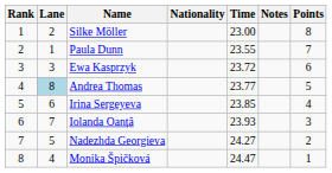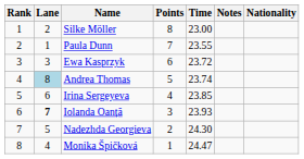 <table class="wikitable sortable" style="text-align:center">
 <tr>
 <th>Rank</th>
 <th>Lane</th>
 <th>Name</th>
-<th>Nationality</th>
+<th>Points</th>
 <th>Time</th>
 <th>Notes</th>
-<th>Points</th>
+<th>Nationality</th>
 </tr>
 <tr>
 <td>1</td>
 <td>2</td>
 <td align=left><a href='#'>Silke Möller</a></td>
-<td align=left></td>
+<td>8</td>
 <td>23.00</td>
 <td></td>
-<td>8</td>
+<td align=left></td>
 </tr>
 <tr>
 <td>2</td>
 <td>1</td>
 <td align=left><a href='#'>Paula Dunn</a></td>
-<td align=left></td>
+<td>7</td>
 <td>23.55</td>
 <td></td>
-<td>7</td>
+<td align=left></td>
 </tr>
 <tr>
 <td>3</td>
 <td>3</td>
 <td align=left><a href='#'>Ewa Kasprzyk</a></td>
-<td align=left></td>
+<td>6</td>
 <td>23.72</td>
 <td></td>
-<td>6</td>
+<td align=left></td>
 </tr>
 <tr>
 <td>4</td>
 <td style="background: lightblue;">8</td>
 <td align=left><a href='#'>Andrea Thomas</a></td>
+<td>5</td>
+<td>23.74</td>
+<td></td>
 <td align=left></td>
-<td>23.77</td>
-<td></td>
-<td>5</td>
 </tr>
 <tr>
 <td>5</td>
 <td>6</td>
 <td align=left><a href='#'>Irina Sergeyeva</a></td>
-<td align=left></td>
+<td>4</td>
 <td>23.85</td>
 <td></td>
-<td>4</td>
+<td align=left></td>
 </tr>
 <tr>
 <td>6</td>
-<td>7</td>
+<td><strong>7</strong></td>
 <td align=left><a href='#'>Iolanda Oanță</a></td>
-<td align=left></td>
+<td>3</td>
 <td>23.93</td>
 <td></td>
-<td>3</td>
+<td align=left></td>
 </tr>
 <tr>
 <td>7</td>
 <td>5</td>
 <td align=left><a href='#'>Nadezhda Georgieva</a></td>
+<td>2</td>
+<td>24.30</td>
+<td></td>
 <td align=left></td>
-<td>24.27</td>
-<td></td>
-<td>2</td>
 </tr>
 <tr>
 <td>8</td>
 <td>4</td>
 <td align=left><a href='#'>Monika Špičková</a></td>
-<td align=left></td>
+<td>1</td>
 <td>24.47</td>
 <td></td>
-<td>1</td>
+<td align=left></td>
 </tr>
 </table>
